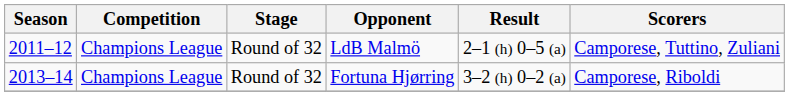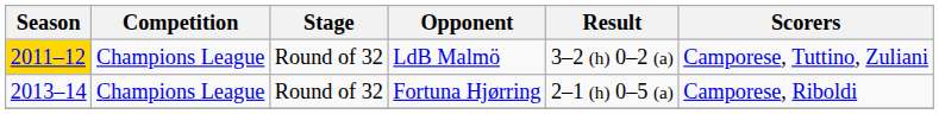 <table class="wikitable">
 <tr>
 <th>Season</th>
 <th>Competition</th>
 <th>Stage</th>
 <th>Opponent</th>
 <th>Result</th>
 <th>Scorers</th>
 </tr>
 <tr>
-<td><a href='#'>2011–12</a></td>
+<td style="background: gold;"><a href='#'>2011–12</a></td>
 <td><a href='#'>Champions League</a></td>
 <td>Round of 32</td>
 <td> <a href='#'>LdB Malmö</a></td>
-<td>2–1 <small>(h)</small> 0–5 <small>(a)</small></td>
+<td>3–2 <small>(h)</small> 0–2 <small>(a)</small></td>
 <td><a href='#'>Camporese</a>, <a href='#'>Tuttino</a>, <a href='#'>Zuliani</a></td>
 </tr>
 <tr>
 <td><a href='#'>2013–14</a></td>
 <td><a href='#'>Champions League</a></td>
 <td>Round of 32</td>
 <td> <a href='#'>Fortuna Hjørring</a></td>
-<td>3–2 <small>(h)</small> 0–2 <small>(a)</small></td>
+<td>2–1 <small>(h)</small> 0–5 <small>(a)</small></td>
 <td><a href='#'>Camporese</a>, <a href='#'>Riboldi</a></td>
 </tr>
 <tr>
 </tr>
 </table>
